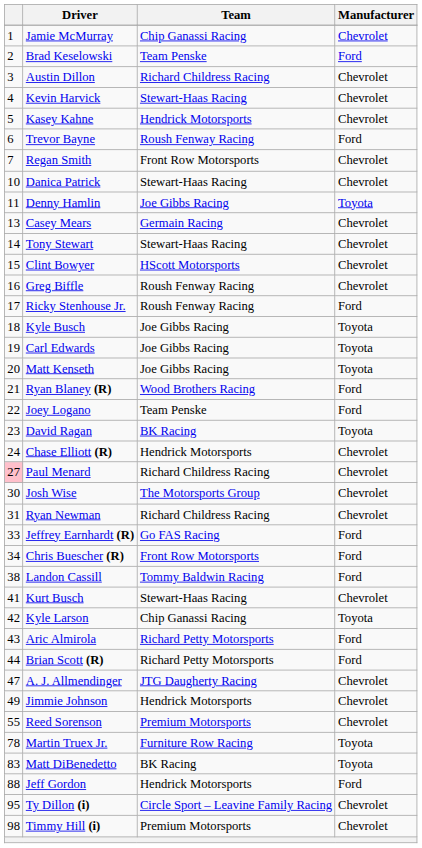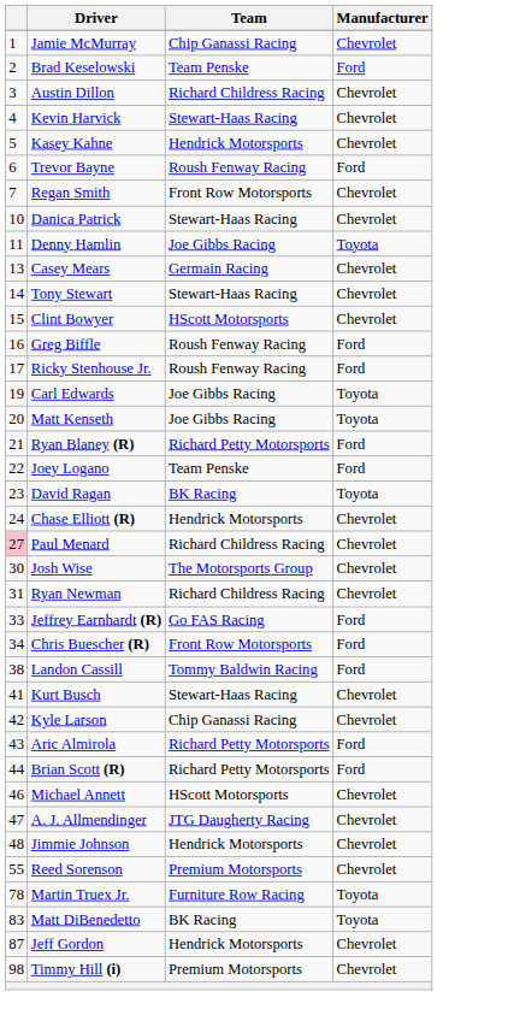 <table class="wikitable" style="font-size:95%">
 <tr>
 <th></th>
 <th>Driver</th>
 <th>Team</th>
 <th>Manufacturer</th>
 </tr>
 <tr>
 </tr>
 <tr>
 <td>1</td>
 <td><a href='#'>Jamie McMurray</a></td>
 <td><a href='#'>Chip Ganassi Racing</a></td>
 <td><a href='#'>Chevrolet</a></td>
 </tr>
 <tr>
 <td>2</td>
 <td><a href='#'>Brad Keselowski</a></td>
 <td><a href='#'>Team Penske</a></td>
 <td><a href='#'>Ford</a></td>
 </tr>
 <tr>
 <td>3</td>
 <td><a href='#'>Austin Dillon</a></td>
 <td><a href='#'>Richard Childress Racing</a></td>
 <td>Chevrolet</td>
 </tr>
 <tr>
 <td>4</td>
 <td><a href='#'>Kevin Harvick</a></td>
 <td><a href='#'>Stewart-Haas Racing</a></td>
 <td>Chevrolet</td>
 </tr>
 <tr>
 <td>5</td>
 <td><a href='#'>Kasey Kahne</a></td>
 <td><a href='#'>Hendrick Motorsports</a></td>
 <td>Chevrolet</td>
 </tr>
 <tr>
 <td>6</td>
 <td><a href='#'>Trevor Bayne</a></td>
 <td><a href='#'>Roush Fenway Racing</a></td>
 <td>Ford</td>
 </tr>
 <tr>
 <td>7</td>
 <td><a href='#'>Regan Smith</a></td>
 <td>Front Row Motorsports</td>
 <td>Chevrolet</td>
 </tr>
 <tr>
 <td>10</td>
 <td><a href='#'>Danica Patrick</a></td>
 <td>Stewart-Haas Racing</td>
 <td>Chevrolet</td>
 </tr>
 <tr>
 <td>11</td>
 <td><a href='#'>Denny Hamlin</a></td>
 <td><a href='#'>Joe Gibbs Racing</a></td>
 <td><a href='#'>Toyota</a></td>
 </tr>
 <tr>
 <td>13</td>
 <td><a href='#'>Casey Mears</a></td>
 <td><a href='#'>Germain Racing</a></td>
 <td>Chevrolet</td>
 </tr>
 <tr>
 <td>14</td>
 <td><a href='#'>Tony Stewart</a></td>
 <td>Stewart-Haas Racing</td>
 <td>Chevrolet</td>
 </tr>
 <tr>
 <td>15</td>
 <td><a href='#'>Clint Bowyer</a></td>
 <td><a href='#'>HScott Motorsports</a></td>
 <td>Chevrolet</td>
 </tr>
 <tr>
 <td>16</td>
 <td><a href='#'>Greg Biffle</a></td>
 <td>Roush Fenway Racing</td>
-<td>Chevrolet</td>
+<td>Ford</td>
 </tr>
 <tr>
 <td>17</td>
 <td><a href='#'>Ricky Stenhouse Jr.</a></td>
 <td>Roush Fenway Racing</td>
 <td>Ford</td>
-</tr>
-<tr>
-<td>18</td>
-<td><a href='#'>Kyle Busch</a></td>
-<td>Joe Gibbs Racing</td>
-<td>Toyota</td>
 </tr>
 <tr>
 <td>19</td>
 <td><a href='#'>Carl Edwards</a></td>
 <td>Joe Gibbs Racing</td>
 <td>Toyota</td>
 </tr>
 <tr>
 <td>20</td>
 <td><a href='#'>Matt Kenseth</a></td>
 <td>Joe Gibbs Racing</td>
 <td>Toyota</td>
 </tr>
 <tr>
 <td>21</td>
 <td><a href='#'>Ryan Blaney</a> <strong>(R)</strong></td>
-<td><a href='#'>Wood Brothers Racing</a></td>
+<td><a href='#'>Richard Petty Motorsports</a></td>
 <td>Ford</td>
 </tr>
 <tr>
 <td>22</td>
 <td><a href='#'>Joey Logano</a></td>
 <td>Team Penske</td>
 <td>Ford</td>
 </tr>
 <tr>
 <td>23</td>
 <td><a href='#'>David Ragan</a></td>
 <td><a href='#'>BK Racing</a></td>
 <td>Toyota</td>
 </tr>
 <tr>
 <td>24</td>
 <td><a href='#'>Chase Elliott</a> <strong>(R)</strong></td>
 <td>Hendrick Motorsports</td>
 <td>Chevrolet</td>
 </tr>
 <tr>
 <td style="background: pink;">27</td>
 <td><a href='#'>Paul Menard</a></td>
 <td>Richard Childress Racing</td>
 <td>Chevrolet</td>
 </tr>
 <tr>
 <td>30</td>
 <td><a href='#'>Josh Wise</a></td>
 <td><a href='#'>The Motorsports Group</a></td>
 <td>Chevrolet</td>
 </tr>
 <tr>
 <td>31</td>
 <td><a href='#'>Ryan Newman</a></td>
 <td>Richard Childress Racing</td>
 <td>Chevrolet</td>
 </tr>
 <tr>
 <td>33</td>
 <td><a href='#'>Jeffrey Earnhardt</a> <strong>(R)</strong></td>
 <td><a href='#'>Go FAS Racing</a></td>
 <td>Ford</td>
 </tr>
 <tr>
 <td>34</td>
 <td><a href='#'>Chris Buescher</a> <strong>(R)</strong></td>
 <td><a href='#'>Front Row Motorsports</a></td>
 <td>Ford</td>
 </tr>
 <tr>
 <td>38</td>
 <td><a href='#'>Landon Cassill</a></td>
 <td><a href='#'>Tommy Baldwin Racing</a></td>
 <td>Ford</td>
 </tr>
 <tr>
 <td>41</td>
 <td><a href='#'>Kurt Busch</a></td>
 <td>Stewart-Haas Racing</td>
 <td>Chevrolet</td>
 </tr>
 <tr>
 <td>42</td>
 <td><a href='#'>Kyle Larson</a></td>
 <td>Chip Ganassi Racing</td>
-<td>Toyota</td>
+<td>Chevrolet</td>
 </tr>
 <tr>
 <td>43</td>
 <td><a href='#'>Aric Almirola</a></td>
 <td><a href='#'>Richard Petty Motorsports</a></td>
 <td>Ford</td>
 </tr>
 <tr>
 <td>44</td>
 <td><a href='#'>Brian Scott</a> <strong>(R)</strong></td>
 <td>Richard Petty Motorsports</td>
 <td>Ford</td>
 </tr>
 <tr>
+<td>46</td>
+<td><a href='#'>Michael Annett</a></td>
+<td>HScott Motorsports</td>
+<td>Chevrolet</td>
+</tr>
+<tr>
 <td>47</td>
 <td><a href='#'>A. J. Allmendinger</a></td>
 <td><a href='#'>JTG Daugherty Racing</a></td>
 <td>Chevrolet</td>
 </tr>
 <tr>
-<td>49</td>
+<td>48</td>
 <td><a href='#'>Jimmie Johnson</a></td>
 <td>Hendrick Motorsports</td>
 <td>Chevrolet</td>
 </tr>
 <tr>
 <td>55</td>
 <td><a href='#'>Reed Sorenson</a></td>
 <td><a href='#'>Premium Motorsports</a></td>
 <td>Chevrolet</td>
 </tr>
 <tr>
 <td>78</td>
 <td><a href='#'>Martin Truex Jr.</a></td>
 <td><a href='#'>Furniture Row Racing</a></td>
 <td>Toyota</td>
 </tr>
 <tr>
 <td>83</td>
 <td><a href='#'>Matt DiBenedetto</a></td>
 <td>BK Racing</td>
 <td>Toyota</td>
 </tr>
 <tr>
-<td>88</td>
+<td>87</td>
 <td><a href='#'>Jeff Gordon</a></td>
 <td>Hendrick Motorsports</td>
-<td>Ford</td>
-</tr>
-<tr>
-<td>95</td>
-<td><a href='#'>Ty Dillon</a> <strong>(i)</strong></td>
-<td><a href='#'>Circle Sport – Leavine Family Racing</a></td>
 <td>Chevrolet</td>
 </tr>
 <tr>
 <td>98</td>
 <td><a href='#'>Timmy Hill</a> <strong>(i)</strong></td>
 <td>Premium Motorsports</td>
 <td>Chevrolet</td>
 </tr>
 <tr>
 <th colspan="4"></th>
 </tr>
 </table>
